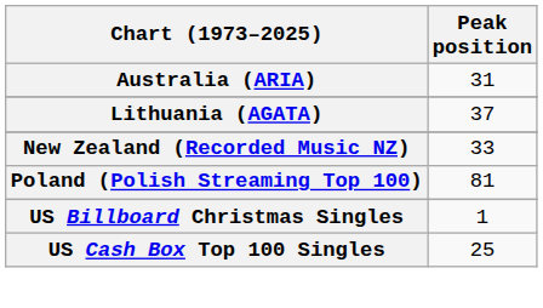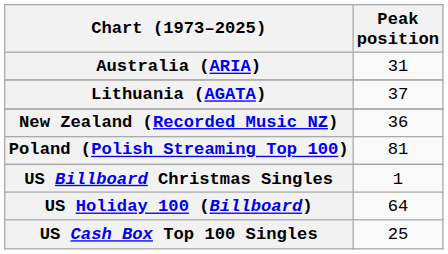 <table class="wikitable sortable plainrowheaders" style="text-align:center">
 <tr>
 <th scope="col">Chart (1973–2025)</th>
 <th scope="col">Peak<br>position</th>
 </tr>
 <tr>
 <th scope="row">Australia (<a href='#'>ARIA</a>)</th>
 <td>31</td>
 </tr>
 <tr>
 </tr>
 <tr>
 </tr>
 <tr>
 </tr>
 <tr>
 </tr>
 <tr>
 <th scope="row">Lithuania (<a href='#'>AGATA</a>)</th>
 <td>37</td>
 </tr>
 <tr>
 </tr>
 <tr>
 <th scope="row">New Zealand (<a href='#'>Recorded Music NZ</a>)</th>
-<td>33</td>
+<td>36</td>
 </tr>
 <tr>
 <th scope="row">Poland (<a href='#'>Polish Streaming Top 100</a>)</th>
 <td>81</td>
 </tr>
 <tr>
 </tr>
 <tr>
 </tr>
 <tr>
 </tr>
 <tr>
 </tr>
 <tr>
 <th scope="row">US <em><a href='#'>Billboard</a></em> Christmas Singles</th>
 <td>1</td>
 </tr>
 <tr>
+<th scope="row">US <a href='#'>Holiday 100</a> (<em><a href='#'>Billboard</a></em>)</th>
+<td>64</td>
+</tr>
+<tr>
 <th scope="row">US <em><a href='#'>Cash Box</a></em> Top 100 Singles</th>
 <td>25</td>
 </tr>
 </table>
